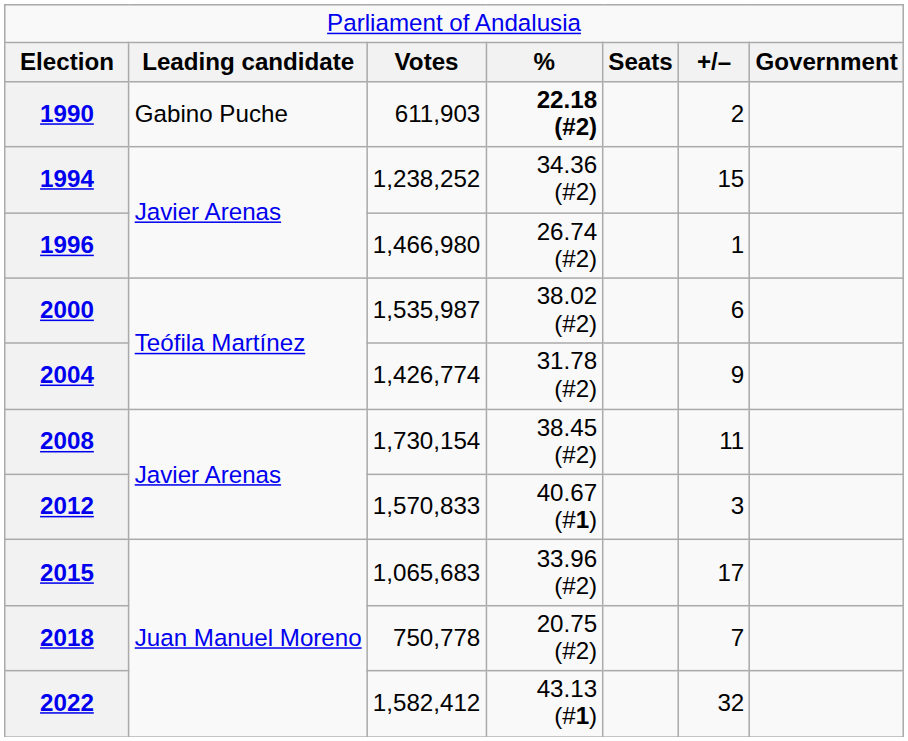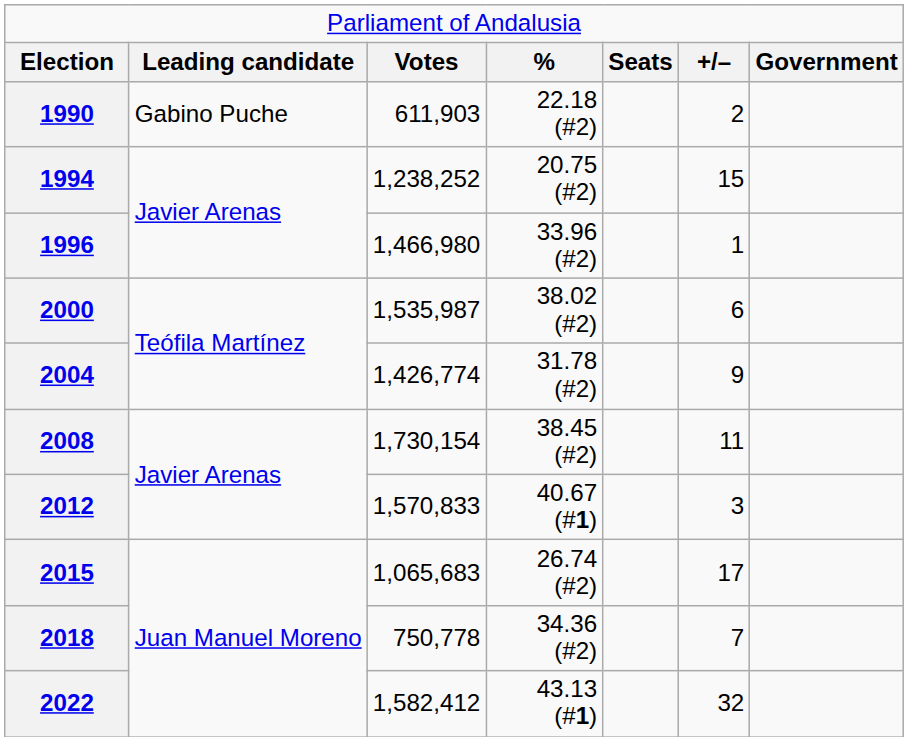 <table class="wikitable" style="text-align:right;">
 <tr>
 <td colspan="8" align="center"><a href='#'>Parliament of Andalusia</a></td>
 </tr>
 <tr>
 <th width="75">Election</th>
 <th>Leading candidate</th>
 <th width="70">Votes</th>
 <th width="70">%</th>
 <th>Seats</th>
 <th width="40">+/–</th>
 <th>Government</th>
 </tr>
 <tr>
 <th><a href='#'>1990</a></th>
 <td align="left">Gabino Puche</td>
 <td>611,903</td>
-<td><strong>22.18 (#2)</strong></td>
+<td>22.18 (#2)</td>
 <td></td>
 <td>2</td>
 <td></td>
 </tr>
 <tr>
 <th><a href='#'>1994</a></th>
 <td rowspan="2" align="left"><a href='#'>Javier Arenas</a></td>
 <td>1,238,252</td>
-<td>34.36 (#2)</td>
+<td>20.75 (#2)</td>
 <td></td>
 <td>15</td>
 <td></td>
 </tr>
 <tr>
 <th><a href='#'>1996</a></th>
 <td>1,466,980</td>
-<td>26.74 (#2)</td>
+<td>33.96 (#2)</td>
 <td></td>
 <td>1</td>
 <td></td>
 </tr>
 <tr>
 <th><a href='#'>2000</a></th>
 <td rowspan="2" align="left"><a href='#'>Teófila Martínez</a></td>
 <td>1,535,987</td>
 <td>38.02 (#2)</td>
 <td></td>
 <td>6</td>
 <td></td>
 </tr>
 <tr>
 <th><a href='#'>2004</a></th>
 <td>1,426,774</td>
 <td>31.78 (#2)</td>
 <td></td>
 <td>9</td>
 <td></td>
 </tr>
 <tr>
 <th><a href='#'>2008</a></th>
 <td rowspan="2" align="left"><a href='#'>Javier Arenas</a></td>
 <td>1,730,154</td>
 <td>38.45 (#2)</td>
 <td></td>
 <td>11</td>
 <td></td>
 </tr>
 <tr>
 <th><a href='#'>2012</a></th>
 <td>1,570,833</td>
 <td>40.67 (#<strong>1</strong>)</td>
 <td></td>
 <td>3</td>
 <td></td>
 </tr>
 <tr>
 <th><a href='#'>2015</a></th>
 <td rowspan="3" align="left"><a href='#'>Juan Manuel Moreno</a></td>
 <td>1,065,683</td>
-<td>33.96 (#2)</td>
+<td>26.74 (#2)</td>
 <td></td>
 <td>17</td>
 <td></td>
 </tr>
 <tr>
 <th><a href='#'>2018</a></th>
 <td>750,778</td>
-<td>20.75 (#2)</td>
+<td>34.36 (#2)</td>
 <td></td>
 <td>7</td>
 <td></td>
 </tr>
 <tr>
 <th><a href='#'>2022</a></th>
 <td>1,582,412</td>
 <td>43.13 (#<strong>1</strong>)</td>
 <td></td>
 <td>32</td>
 <td></td>
 </tr>
 </table>
